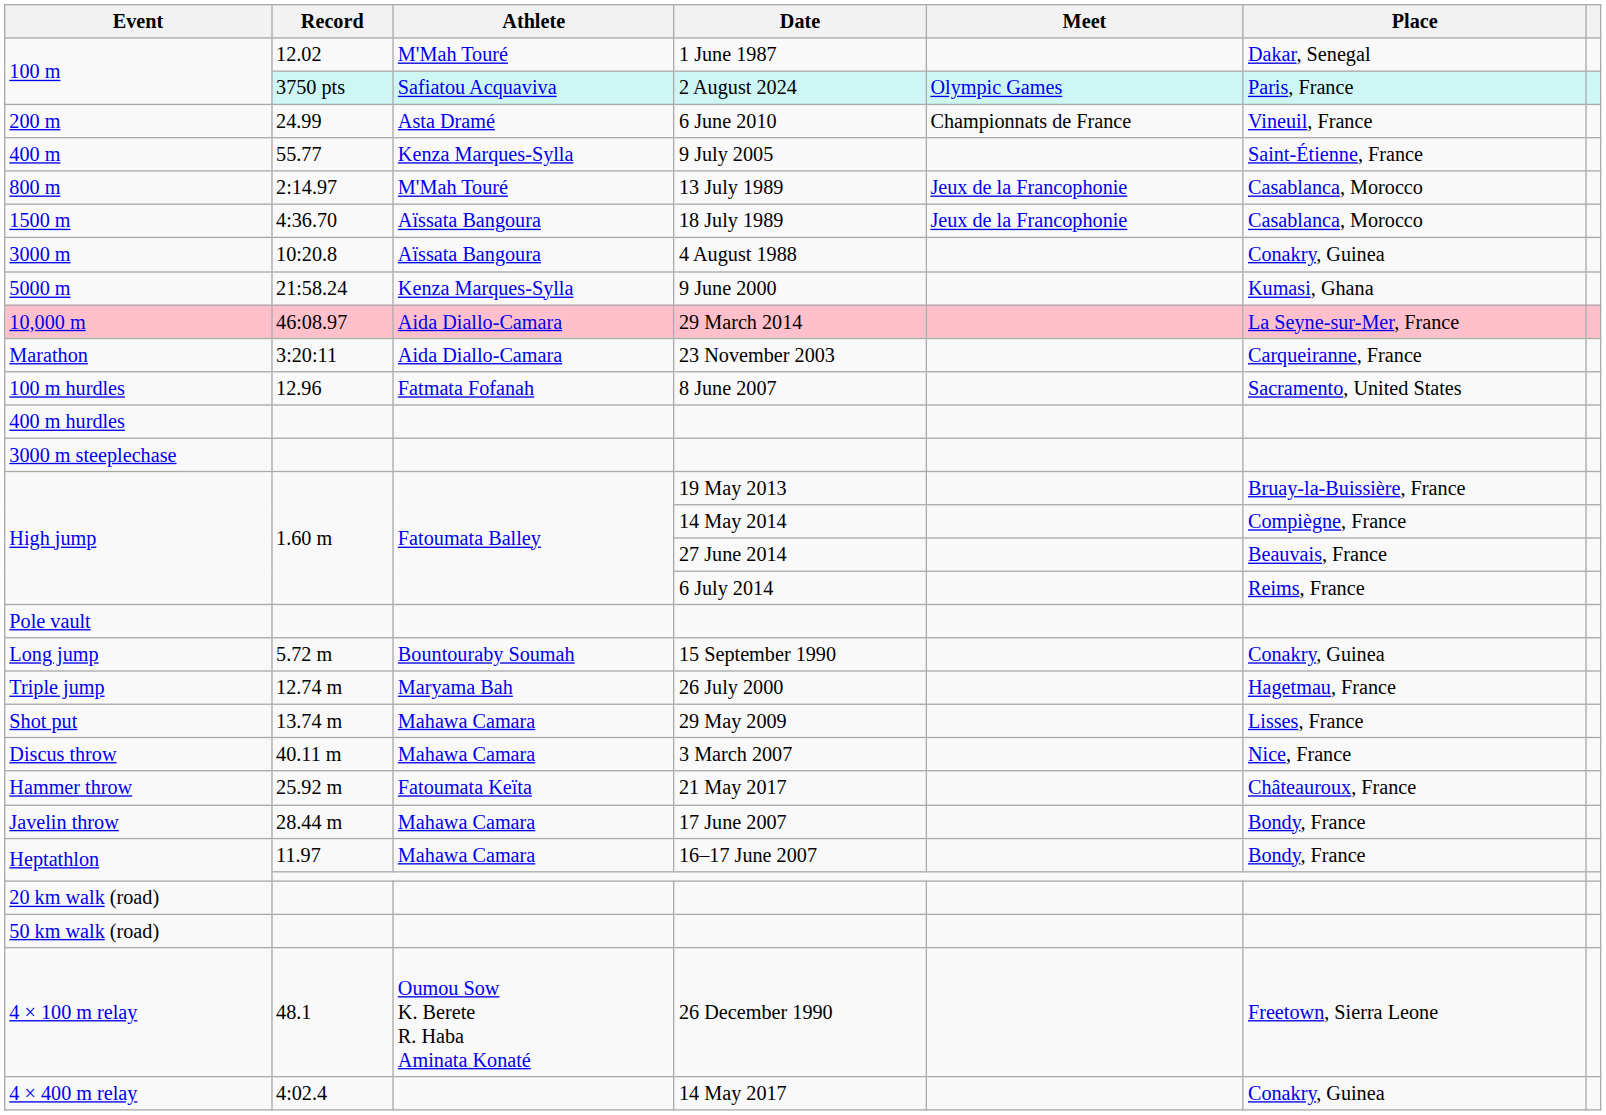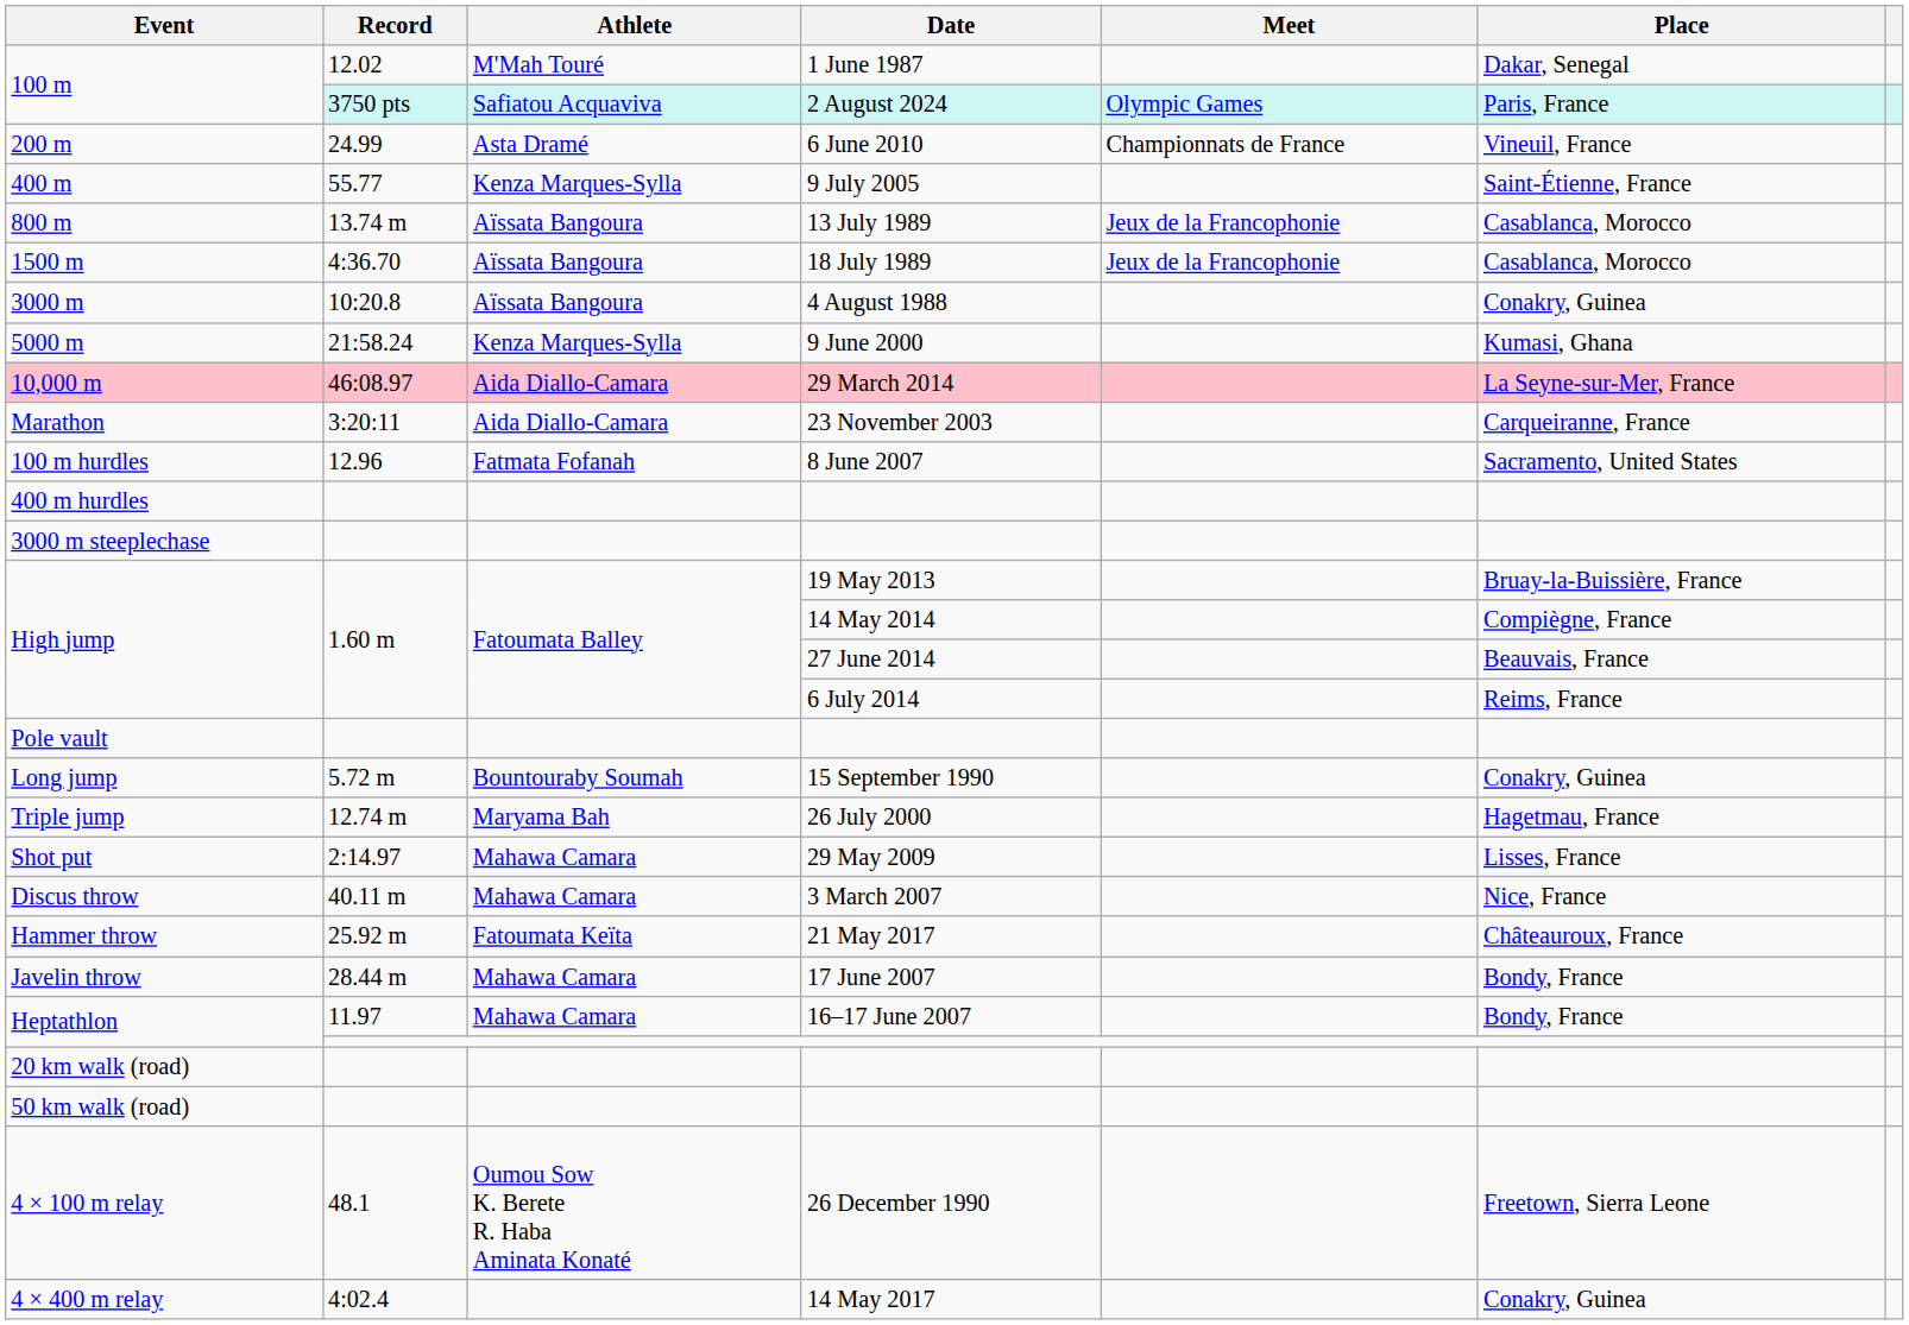 <table class="wikitable" style="font-size:95%; width: 95%;">
 <tr>
 <th>Event</th>
 <th>Record</th>
 <th>Athlete</th>
 <th>Date</th>
 <th>Meet</th>
 <th>Place</th>
 <th></th>
 </tr>
 <tr>
 <td rowspan=2><a href='#'>100 m</a></td>
 <td>12.02</td>
 <td><a href='#'>M'Mah Touré</a></td>
 <td>1 June 1987</td>
 <td></td>
 <td><a href='#'>Dakar</a>, Senegal</td>
 <td></td>
 </tr>
 <tr bgcolor="#CEF6F5">
 <td>3750 pts</td>
 <td><a href='#'>Safiatou Acquaviva</a></td>
 <td>2 August 2024</td>
 <td><a href='#'>Olympic Games</a></td>
 <td><a href='#'>Paris</a>, France</td>
 <td></td>
 </tr>
 <tr>
 <td><a href='#'>200 m</a></td>
 <td>24.99 </td>
 <td><a href='#'>Asta Dramé</a></td>
 <td>6 June 2010</td>
 <td>Championnats de France</td>
 <td><a href='#'>Vineuil</a>, France</td>
 <td></td>
 </tr>
 <tr>
 <td><a href='#'>400 m</a></td>
 <td>55.77</td>
 <td><a href='#'>Kenza Marques-Sylla</a></td>
 <td>9 July 2005</td>
 <td></td>
 <td><a href='#'>Saint-Étienne</a>, France</td>
 <td></td>
 </tr>
 <tr>
 <td><a href='#'>800 m</a></td>
-<td>2:14.97</td>
-<td><a href='#'>M'Mah Touré</a></td>
+<td>13.74 m</td>
+<td><a href='#'>Aïssata Bangoura</a></td>
 <td>13 July 1989</td>
 <td><a href='#'>Jeux de la Francophonie</a></td>
 <td><a href='#'>Casablanca</a>, Morocco</td>
 <td></td>
 </tr>
 <tr>
 <td><a href='#'>1500 m</a></td>
 <td>4:36.70</td>
 <td><a href='#'>Aïssata Bangoura</a></td>
 <td>18 July 1989</td>
 <td><a href='#'>Jeux de la Francophonie</a></td>
 <td><a href='#'>Casablanca</a>, Morocco</td>
 <td></td>
 </tr>
 <tr>
 <td><a href='#'>3000 m</a></td>
 <td>10:20.8 </td>
 <td><a href='#'>Aïssata Bangoura</a></td>
 <td>4 August 1988</td>
 <td></td>
 <td><a href='#'>Conakry</a>, Guinea</td>
 <td></td>
 </tr>
 <tr>
 <td><a href='#'>5000 m</a></td>
 <td>21:58.24</td>
 <td><a href='#'>Kenza Marques-Sylla</a></td>
 <td>9 June 2000</td>
 <td></td>
 <td><a href='#'>Kumasi</a>, Ghana</td>
 <td></td>
 </tr>
 <tr style="background:pink">
 <td><a href='#'>10,000 m</a></td>
 <td>46:08.97 </td>
 <td><a href='#'>Aida Diallo-Camara</a></td>
 <td>29 March 2014</td>
 <td></td>
 <td><a href='#'>La Seyne-sur-Mer</a>, France</td>
 <td></td>
 </tr>
 <tr>
 <td><a href='#'>Marathon</a></td>
 <td>3:20:11</td>
 <td><a href='#'>Aida Diallo-Camara</a></td>
 <td>23 November 2003</td>
 <td></td>
 <td><a href='#'>Carqueiranne</a>, France</td>
 <td></td>
 </tr>
 <tr>
 <td><a href='#'>100 m hurdles</a></td>
 <td>12.96 </td>
 <td><a href='#'>Fatmata Fofanah</a></td>
 <td>8 June 2007</td>
 <td></td>
 <td><a href='#'>Sacramento</a>, United States</td>
 <td></td>
 </tr>
 <tr>
 <td><a href='#'>400 m hurdles</a></td>
 <td></td>
 <td></td>
 <td></td>
 <td></td>
 <td></td>
 <td></td>
 </tr>
 <tr>
 <td><a href='#'>3000 m steeplechase</a></td>
 <td></td>
 <td></td>
 <td></td>
 <td></td>
 <td></td>
 <td></td>
 </tr>
 <tr>
 <td rowspan=4><a href='#'>High jump</a></td>
 <td rowspan=4>1.60 m</td>
 <td rowspan=4><a href='#'>Fatoumata Balley</a></td>
 <td>19 May 2013</td>
 <td></td>
 <td><a href='#'>Bruay-la-Buissière</a>, France</td>
 <td></td>
 </tr>
 <tr>
 <td>14 May 2014</td>
 <td></td>
 <td><a href='#'>Compiègne</a>, France</td>
 <td></td>
 </tr>
 <tr>
 <td>27 June 2014</td>
 <td></td>
 <td><a href='#'>Beauvais</a>, France</td>
 <td></td>
 </tr>
 <tr>
 <td>6 July 2014</td>
 <td></td>
 <td><a href='#'>Reims</a>, France</td>
 <td></td>
 </tr>
 <tr>
 <td><a href='#'>Pole vault</a></td>
 <td></td>
 <td></td>
 <td></td>
 <td></td>
 <td></td>
 <td></td>
 </tr>
 <tr>
 <td><a href='#'>Long jump</a></td>
 <td>5.72 m</td>
 <td><a href='#'>Bountouraby Soumah</a></td>
 <td>15 September 1990</td>
 <td></td>
 <td><a href='#'>Conakry</a>, Guinea</td>
 <td></td>
 </tr>
 <tr>
 <td><a href='#'>Triple jump</a></td>
 <td>12.74 m</td>
 <td><a href='#'>Maryama Bah</a></td>
 <td>26 July 2000</td>
 <td></td>
 <td><a href='#'>Hagetmau</a>, France</td>
 <td></td>
 </tr>
 <tr>
 <td><a href='#'>Shot put</a></td>
-<td>13.74 m</td>
+<td>2:14.97</td>
 <td><a href='#'>Mahawa Camara</a></td>
 <td>29 May 2009</td>
 <td></td>
 <td><a href='#'>Lisses</a>, France</td>
 <td></td>
 </tr>
 <tr>
 <td><a href='#'>Discus throw</a></td>
 <td>40.11 m</td>
 <td><a href='#'>Mahawa Camara</a></td>
 <td>3 March 2007</td>
 <td></td>
 <td><a href='#'>Nice</a>, France</td>
 <td></td>
 </tr>
 <tr>
 <td><a href='#'>Hammer throw</a></td>
 <td>25.92 m</td>
 <td><a href='#'>Fatoumata Keïta</a></td>
 <td>21 May 2017</td>
 <td></td>
 <td><a href='#'>Châteauroux</a>, France</td>
 <td></td>
 </tr>
 <tr>
 <td><a href='#'>Javelin throw</a></td>
 <td>28.44 m</td>
 <td><a href='#'>Mahawa Camara</a></td>
 <td>17 June 2007</td>
 <td></td>
 <td><a href='#'>Bondy</a>, France</td>
 <td></td>
 </tr>
 <tr>
 <td rowspan=2><a href='#'>Heptathlon</a></td>
 <td>11.97 </td>
 <td><a href='#'>Mahawa Camara</a></td>
 <td>16–17 June 2007</td>
 <td></td>
 <td><a href='#'>Bondy</a>, France</td>
 <td></td>
 </tr>
 <tr>
 <td colspan=5></td>
 <td></td>
 </tr>
 <tr>
 <td><a href='#'>20 km walk</a> (road)</td>
 <td></td>
 <td></td>
 <td></td>
 <td></td>
 <td></td>
 <td></td>
 </tr>
 <tr>
 <td><a href='#'>50 km walk</a> (road)</td>
 <td></td>
 <td></td>
 <td></td>
 <td></td>
 <td></td>
 <td></td>
 </tr>
 <tr>
 <td><a href='#'>4 × 100 m relay</a></td>
 <td>48.1 </td>
 <td><br><a href='#'>Oumou Sow</a><br>K. Berete<br>R. Haba<br><a href='#'>Aminata Konaté</a></td>
 <td>26 December 1990</td>
 <td></td>
 <td><a href='#'>Freetown</a>, Sierra Leone</td>
 <td></td>
 </tr>
 <tr>
 <td><a href='#'>4 × 400 m relay</a></td>
 <td>4:02.4 </td>
 <td></td>
 <td>14 May 2017</td>
 <td></td>
 <td><a href='#'>Conakry</a>, Guinea</td>
 <td></td>
 </tr>
 </table>
